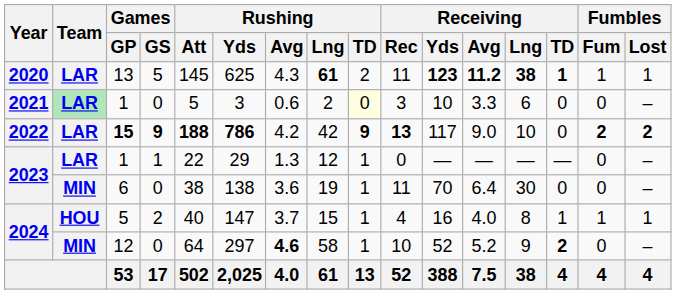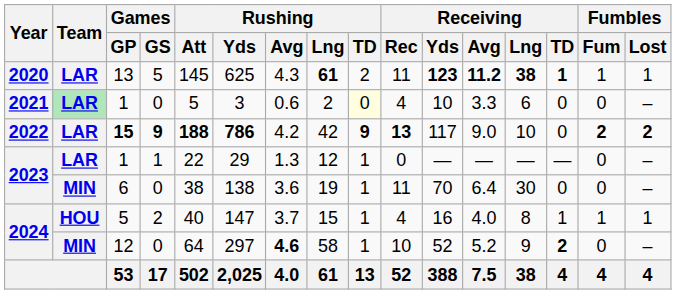 <table class="wikitable" style="text-align:center;">
 <tr>
 <th rowspan="2">Year</th>
 <th rowspan="2">Team</th>
 <th colspan="2">Games</th>
 <th colspan="5">Rushing</th>
 <th colspan="5">Receiving</th>
 <th colspan="2">Fumbles</th>
 </tr>
 <tr>
 <th>GP</th>
 <th>GS</th>
 <th>Att</th>
 <th>Yds</th>
 <th>Avg</th>
 <th>Lng</th>
 <th>TD</th>
 <th>Rec</th>
 <th>Yds</th>
 <th>Avg</th>
 <th>Lng</th>
 <th>TD</th>
 <th>Fum</th>
 <th>Lost</th>
 </tr>
 <tr>
 <th><a href='#'>2020</a></th>
 <th><a href='#'>LAR</a></th>
 <td>13</td>
 <td>5</td>
 <td>145</td>
 <td>625</td>
 <td>4.3</td>
 <td><strong>61</strong></td>
 <td>2</td>
 <td>11</td>
 <td><strong>123</strong></td>
 <td><strong>11.2</strong></td>
 <td><strong>38</strong></td>
 <td><strong>1</strong></td>
 <td>1</td>
 <td>1</td>
 </tr>
 <tr>
 <th><a href='#'>2021</a></th>
 <th style="background:#afe6ba;"><a href='#'>LAR</a></th>
 <td>1</td>
 <td>0</td>
 <td>5</td>
 <td>3</td>
 <td>0.6</td>
 <td>2</td>
 <td style="background: lightyellow;">0</td>
-<td>3</td>
+<td>4</td>
 <td>10</td>
 <td>3.3</td>
 <td>6</td>
 <td>0</td>
 <td>0</td>
 <td>–</td>
 </tr>
 <tr>
 <th><a href='#'>2022</a></th>
 <th><a href='#'>LAR</a></th>
 <td><strong>15</strong></td>
 <td><strong>9</strong></td>
 <td><strong>188</strong></td>
 <td><strong>786</strong></td>
 <td>4.2</td>
 <td>42</td>
 <td><strong>9</strong></td>
 <td><strong>13</strong></td>
 <td>117</td>
 <td>9.0</td>
 <td>10</td>
 <td>0</td>
 <td><strong>2</strong></td>
 <td><strong>2</strong></td>
 </tr>
 <tr>
 <th rowspan="2"><a href='#'>2023</a></th>
 <th><a href='#'>LAR</a></th>
 <td>1</td>
 <td>1</td>
 <td>22</td>
 <td>29</td>
 <td>1.3</td>
 <td>12</td>
 <td>1</td>
 <td>0</td>
 <td>—</td>
 <td>—</td>
 <td>—</td>
 <td>—</td>
 <td>0</td>
 <td>–</td>
 </tr>
 <tr>
 <th><a href='#'>MIN</a></th>
 <td>6</td>
 <td>0</td>
 <td>38</td>
 <td>138</td>
 <td>3.6</td>
 <td>19</td>
 <td>1</td>
 <td>11</td>
 <td>70</td>
 <td>6.4</td>
 <td>30</td>
 <td>0</td>
 <td>0</td>
 <td>–</td>
 </tr>
 <tr>
 <th rowspan="2"><a href='#'>2024</a></th>
 <th><a href='#'>HOU</a></th>
 <td>5</td>
 <td>2</td>
 <td>40</td>
 <td>147</td>
 <td>3.7</td>
 <td>15</td>
 <td>1</td>
 <td>4</td>
 <td>16</td>
 <td>4.0</td>
 <td>8</td>
 <td>1</td>
 <td>1</td>
 <td>1</td>
 </tr>
 <tr>
 <th><a href='#'>MIN</a></th>
 <td>12</td>
 <td>0</td>
 <td>64</td>
 <td>297</td>
 <td><strong>4.6</strong></td>
 <td>58</td>
 <td>1</td>
 <td>10</td>
 <td>52</td>
 <td>5.2</td>
 <td>9</td>
 <td><strong>2</strong></td>
 <td>0</td>
 <td>–</td>
 </tr>
 <tr>
 <th colspan="2"></th>
 <th>53</th>
 <th>17</th>
 <th>502</th>
 <th>2,025</th>
 <th>4.0</th>
 <th>61</th>
 <th>13</th>
 <th>52</th>
 <th>388</th>
 <th>7.5</th>
 <th>38</th>
 <th>4</th>
 <th>4</th>
 <th>4</th>
 </tr>
 </table>
